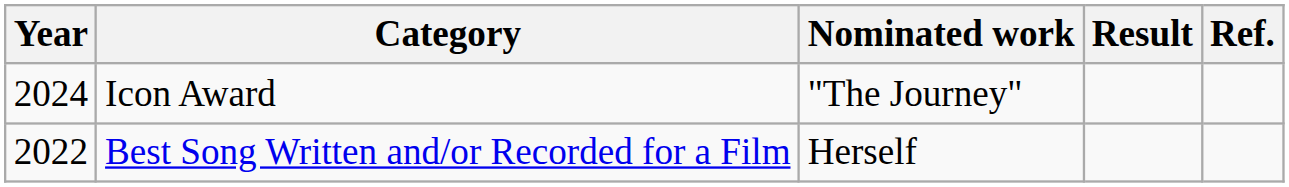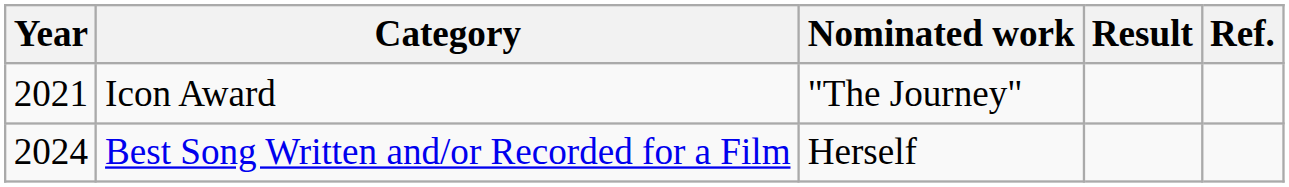 <table class="wikitable">
 <tr>
 <th>Year</th>
 <th>Category</th>
 <th>Nominated work</th>
 <th>Result</th>
 <th>Ref.</th>
 </tr>
 <tr>
-<td>2024</td>
+<td>2021</td>
 <td>Icon Award</td>
 <td>"The Journey" </td>
 <td></td>
 <td align="center"></td>
 </tr>
 <tr>
-<td>2022</td>
+<td>2024</td>
 <td><a href='#'>Best Song Written and/or Recorded for a Film</a></td>
 <td>Herself</td>
 <td></td>
 <td align="center"></td>
 </tr>
 </table>
